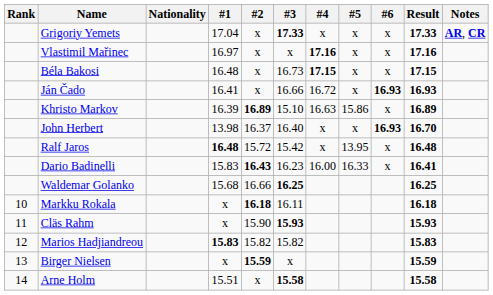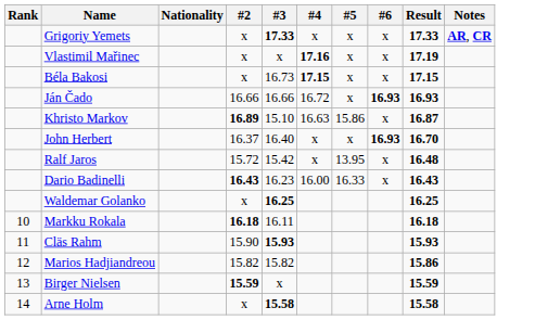 <table class="wikitable sortable" style="text-align:center">
 <tr>
 <th>Rank</th>
 <th>Name</th>
 <th>Nationality</th>
-<th>#1</th>
 <th>#2</th>
 <th>#3</th>
 <th>#4</th>
 <th>#5</th>
 <th>#6</th>
 <th>Result</th>
 <th>Notes</th>
 </tr>
 <tr>
 <td></td>
 <td align="left"><a href='#'>Grigoriy Yemets</a></td>
 <td align=left></td>
-<td>17.04</td>
 <td>x</td>
 <td><strong>17.33</strong></td>
 <td>x</td>
 <td>x</td>
 <td>x</td>
 <td><strong>17.33</strong></td>
 <td><strong><a href='#'>AR</a></strong>, <strong><a href='#'>CR</a></strong></td>
 </tr>
 <tr>
 <td></td>
 <td align="left"><a href='#'>Vlastimil Mařinec</a></td>
 <td align=left></td>
-<td>16.97</td>
 <td>x</td>
 <td>x</td>
 <td><strong>17.16</strong></td>
 <td>x</td>
 <td>x</td>
-<td><strong>17.16</strong></td>
+<td><strong>17.19</strong></td>
 <td></td>
 </tr>
 <tr>
 <td></td>
 <td align="left"><a href='#'>Béla Bakosi</a></td>
 <td align=left></td>
-<td>16.48</td>
 <td>x</td>
 <td>16.73</td>
 <td><strong>17.15</strong></td>
 <td>x</td>
 <td>x</td>
 <td><strong>17.15</strong></td>
 <td></td>
 </tr>
 <tr>
 <td></td>
 <td align="left"><a href='#'>Ján Čado</a></td>
 <td align=left></td>
-<td>16.41</td>
-<td>x</td>
+<td>16.66</td>
 <td>16.66</td>
 <td>16.72</td>
 <td>x</td>
 <td><strong>16.93</strong></td>
 <td><strong>16.93</strong></td>
 <td></td>
 </tr>
 <tr>
 <td></td>
 <td align="left"><a href='#'>Khristo Markov</a></td>
 <td align=left></td>
-<td>16.39</td>
 <td><strong>16.89</strong></td>
 <td>15.10</td>
 <td>16.63</td>
 <td>15.86</td>
 <td>x</td>
-<td><strong>16.89</strong></td>
+<td><strong>16.87</strong></td>
 <td></td>
 </tr>
 <tr>
 <td></td>
 <td align="left"><a href='#'>John Herbert</a></td>
 <td align=left></td>
-<td>13.98</td>
 <td>16.37</td>
 <td>16.40</td>
 <td>x</td>
 <td>x</td>
 <td><strong>16.93</strong></td>
 <td><strong>16.70</strong></td>
 <td></td>
 </tr>
 <tr>
 <td></td>
 <td align="left"><a href='#'>Ralf Jaros</a></td>
 <td align=left></td>
-<td><strong>16.48</strong></td>
 <td>15.72</td>
 <td>15.42</td>
 <td>x</td>
 <td>13.95</td>
 <td>x</td>
 <td><strong>16.48</strong></td>
 <td></td>
 </tr>
 <tr>
 <td></td>
 <td align="left"><a href='#'>Dario Badinelli</a></td>
 <td align=left></td>
-<td>15.83</td>
 <td><strong>16.43</strong></td>
 <td>16.23</td>
 <td>16.00</td>
 <td>16.33</td>
 <td>x</td>
-<td><strong>16.41</strong></td>
+<td><strong>16.43</strong></td>
 <td></td>
 </tr>
 <tr>
 <td></td>
 <td align="left"><a href='#'>Waldemar Golanko</a></td>
 <td align=left></td>
-<td>15.68</td>
-<td>16.66</td>
+<td>x</td>
 <td><strong>16.25</strong></td>
 <td></td>
 <td></td>
 <td></td>
 <td><strong>16.25</strong></td>
 <td></td>
 </tr>
 <tr>
 <td>10</td>
 <td align="left"><a href='#'>Markku Rokala</a></td>
 <td align=left></td>
-<td>x</td>
 <td><strong>16.18</strong></td>
 <td>16.11</td>
 <td></td>
 <td></td>
 <td></td>
 <td><strong>16.18</strong></td>
 <td></td>
 </tr>
 <tr>
 <td>11</td>
 <td align="left"><a href='#'>Cläs Rahm</a></td>
 <td align=left></td>
-<td>x</td>
 <td>15.90</td>
 <td><strong>15.93</strong></td>
 <td></td>
 <td></td>
 <td></td>
 <td><strong>15.93</strong></td>
 <td></td>
 </tr>
 <tr>
 <td>12</td>
 <td align="left"><a href='#'>Marios Hadjiandreou</a></td>
 <td align=left></td>
-<td><strong>15.83</strong></td>
 <td>15.82</td>
 <td>15.82</td>
 <td></td>
 <td></td>
 <td></td>
-<td><strong>15.83</strong></td>
+<td><strong>15.86</strong></td>
 <td></td>
 </tr>
 <tr>
 <td>13</td>
 <td align="left"><a href='#'>Birger Nielsen</a></td>
 <td align=left></td>
-<td>x</td>
 <td><strong>15.59</strong></td>
 <td>x</td>
 <td></td>
 <td></td>
 <td></td>
 <td><strong>15.59</strong></td>
 <td></td>
 </tr>
 <tr>
 <td>14</td>
 <td align="left"><a href='#'>Arne Holm</a></td>
 <td align=left></td>
-<td>15.51</td>
 <td>x</td>
 <td><strong>15.58</strong></td>
 <td></td>
 <td></td>
 <td></td>
 <td><strong>15.58</strong></td>
 <td></td>
 </tr>
 </table>
